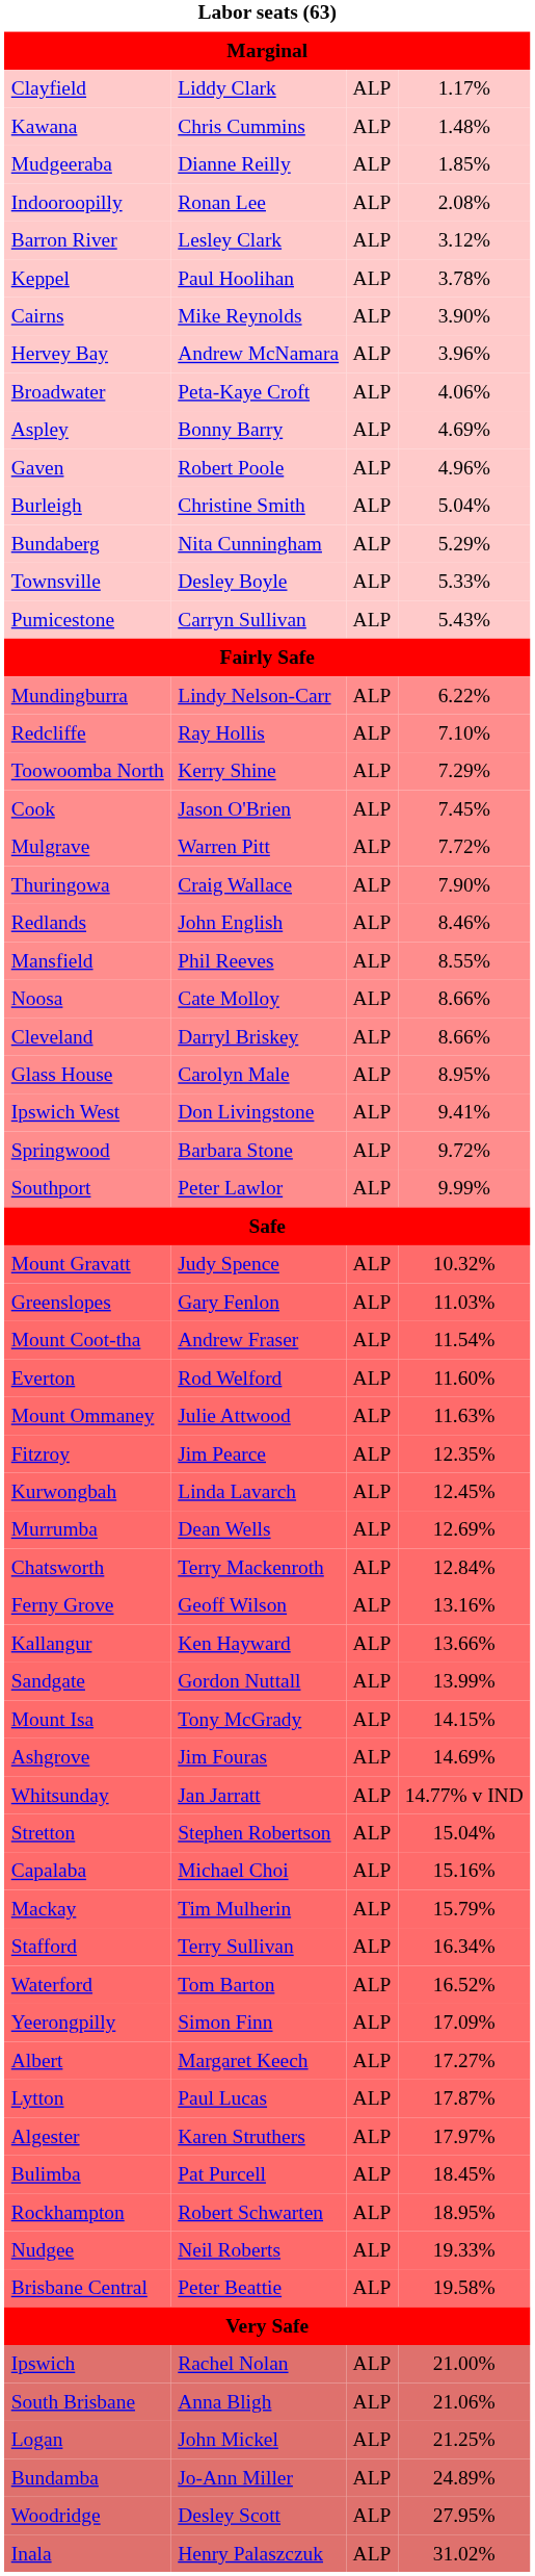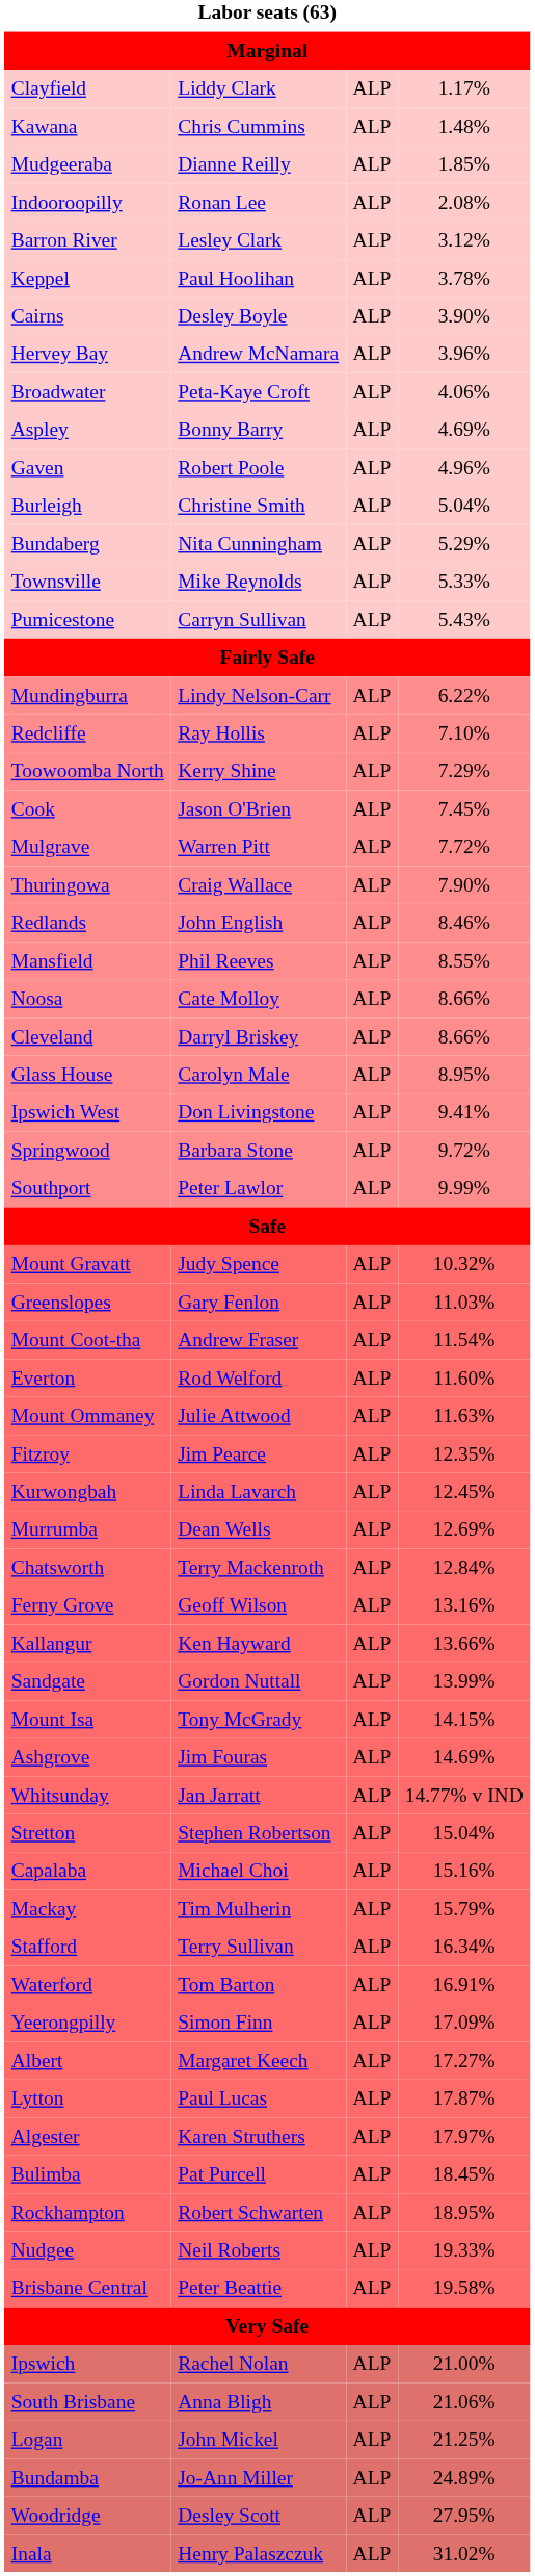 <table class="toccolours" cellpadding="5" cellspacing="0" style="float:left; margin-right:.5em; margin-top:.4em; font-size:90%;">
 <tr>
 <td COLSPAN=4 align="center"><strong>Labor seats (63)</strong></td>
 </tr>
 <tr>
 <td COLSPAN=4 align="center" bgcolor="red"><span><strong>Marginal</strong></span></td>
 </tr>
 <tr>
 <td align="left" bgcolor="FFCACA"><a href='#'>Clayfield</a></td>
 <td align="left" bgcolor="FFCACA"><a href='#'>Liddy Clark</a></td>
 <td align="left" bgcolor="FFCACA">ALP</td>
 <td align="center" bgcolor="FFCACA">1.17%</td>
 </tr>
 <tr>
 <td align="left" bgcolor="FFCACA"><a href='#'>Kawana</a></td>
 <td align="left" bgcolor="FFCACA"><a href='#'>Chris Cummins</a></td>
 <td align="left" bgcolor="FFCACA">ALP</td>
 <td align="center" bgcolor="FFCACA">1.48%</td>
 </tr>
 <tr>
 <td align="left" bgcolor="FFCACA"><a href='#'>Mudgeeraba</a></td>
 <td align="left" bgcolor="FFCACA"><a href='#'>Dianne Reilly</a></td>
 <td align="left" bgcolor="FFCACA">ALP</td>
 <td align="center" bgcolor="FFCACA">1.85%</td>
 </tr>
 <tr>
 <td align="left" bgcolor="FFCACA"><a href='#'>Indooroopilly</a></td>
 <td align="left" bgcolor="FFCACA"><a href='#'>Ronan Lee</a></td>
 <td align="left" bgcolor="FFCACA">ALP</td>
 <td align="center" bgcolor="FFCACA">2.08%</td>
 </tr>
 <tr>
 <td align="left" bgcolor="FFCACA"><a href='#'>Barron River</a></td>
 <td align="left" bgcolor="FFCACA"><a href='#'>Lesley Clark</a></td>
 <td align="left" bgcolor="FFCACA">ALP</td>
 <td align="center" bgcolor="FFCACA">3.12%</td>
 </tr>
 <tr>
 <td align="left" bgcolor="FFCACA"><a href='#'>Keppel</a></td>
 <td align="left" bgcolor="FFCACA"><a href='#'>Paul Hoolihan</a></td>
 <td align="left" bgcolor="FFCACA">ALP</td>
 <td align="center" bgcolor="FFCACA">3.78%</td>
 </tr>
 <tr>
 <td align="left" bgcolor="FFCACA"><a href='#'>Cairns</a></td>
-<td align="left" bgcolor="FFCACA"><a href='#'>Mike Reynolds</a></td>
+<td align="left" bgcolor="FFCACA"><a href='#'>Desley Boyle</a></td>
 <td align="left" bgcolor="FFCACA">ALP</td>
 <td align="center" bgcolor="FFCACA">3.90%</td>
 </tr>
 <tr>
 <td align="left" bgcolor="FFCACA"><a href='#'>Hervey Bay</a></td>
 <td align="left" bgcolor="FFCACA"><a href='#'>Andrew McNamara</a></td>
 <td align="left" bgcolor="FFCACA">ALP</td>
 <td align="center" bgcolor="FFCACA">3.96%</td>
 </tr>
 <tr>
 <td align="left" bgcolor="FFCACA"><a href='#'>Broadwater</a></td>
 <td align="left" bgcolor="FFCACA"><a href='#'>Peta-Kaye Croft</a></td>
 <td align="left" bgcolor="FFCACA">ALP</td>
 <td align="center" bgcolor="FFCACA">4.06%</td>
 </tr>
 <tr>
 <td align="left" bgcolor="FFCACA"><a href='#'>Aspley</a></td>
 <td align="left" bgcolor="FFCACA"><a href='#'>Bonny Barry</a></td>
 <td align="left" bgcolor="FFCACA">ALP</td>
 <td align="center" bgcolor="FFCACA">4.69%</td>
 </tr>
 <tr>
 <td align="left" bgcolor="FFCACA"><a href='#'>Gaven</a></td>
 <td align="left" bgcolor="FFCACA"><a href='#'>Robert Poole</a></td>
 <td align="left" bgcolor="FFCACA">ALP</td>
 <td align="center" bgcolor="FFCACA">4.96%</td>
 </tr>
 <tr>
 <td align="left" bgcolor="FFCACA"><a href='#'>Burleigh</a></td>
 <td align="left" bgcolor="FFCACA"><a href='#'>Christine Smith</a></td>
 <td align="left" bgcolor="FFCACA">ALP</td>
 <td align="center" bgcolor="FFCACA">5.04%</td>
 </tr>
 <tr>
 <td align="left" bgcolor="FFCACA"><a href='#'>Bundaberg</a></td>
 <td align="left" bgcolor="FFCACA"><a href='#'>Nita Cunningham</a></td>
 <td align="left" bgcolor="FFCACA">ALP</td>
 <td align="center" bgcolor="FFCACA">5.29%</td>
 </tr>
 <tr>
 <td align="left" bgcolor="FFCACA"><a href='#'>Townsville</a></td>
-<td align="left" bgcolor="FFCACA"><a href='#'>Desley Boyle</a></td>
+<td align="left" bgcolor="FFCACA"><a href='#'>Mike Reynolds</a></td>
 <td align="left" bgcolor="FFCACA">ALP</td>
 <td align="center" bgcolor="FFCACA">5.33%</td>
 </tr>
 <tr>
 <td align="left" bgcolor="FFCACA"><a href='#'>Pumicestone</a></td>
 <td align="left" bgcolor="FFCACA"><a href='#'>Carryn Sullivan</a></td>
 <td align="left" bgcolor="FFCACA">ALP</td>
 <td align="center" bgcolor="FFCACA">5.43%</td>
 </tr>
 <tr>
 <td COLSPAN=4 align="center" bgcolor="red"><span><strong>Fairly Safe</strong></span></td>
 </tr>
 <tr>
 <td align="left" bgcolor="FF8D8D"><a href='#'>Mundingburra</a></td>
 <td align="left" bgcolor="FF8D8D"><a href='#'>Lindy Nelson-Carr</a></td>
 <td align="left" bgcolor="FF8D8D">ALP</td>
 <td align="center" bgcolor="FF8D8D">6.22%</td>
 </tr>
 <tr>
 <td align="left" bgcolor="FF8D8D"><a href='#'>Redcliffe</a></td>
 <td align="left" bgcolor="FF8D8D"><a href='#'>Ray Hollis</a></td>
 <td align="left" bgcolor="FF8D8D">ALP</td>
 <td align="center" bgcolor="FF8D8D">7.10%</td>
 </tr>
 <tr>
 <td align="left" bgcolor="FF8D8D"><a href='#'>Toowoomba North</a></td>
 <td align="left" bgcolor="FF8D8D"><a href='#'>Kerry Shine</a></td>
 <td align="left" bgcolor="FF8D8D">ALP</td>
 <td align="center" bgcolor="FF8D8D">7.29%</td>
 </tr>
 <tr>
 <td align="left" bgcolor="FF8D8D"><a href='#'>Cook</a></td>
 <td align="left" bgcolor="FF8D8D"><a href='#'>Jason O'Brien</a></td>
 <td align="left" bgcolor="FF8D8D">ALP</td>
 <td align="center" bgcolor="FF8D8D">7.45%</td>
 </tr>
 <tr>
 <td align="left" bgcolor="FF8D8D"><a href='#'>Mulgrave</a></td>
 <td align="left" bgcolor="FF8D8D"><a href='#'>Warren Pitt</a></td>
 <td align="left" bgcolor="FF8D8D">ALP</td>
 <td align="center" bgcolor="FF8D8D">7.72%</td>
 </tr>
 <tr>
 <td align="left" bgcolor="FF8D8D"><a href='#'>Thuringowa</a></td>
 <td align="left" bgcolor="FF8D8D"><a href='#'>Craig Wallace</a></td>
 <td align="left" bgcolor="FF8D8D">ALP</td>
 <td align="center" bgcolor="FF8D8D">7.90%</td>
 </tr>
 <tr>
 <td align="left" bgcolor="FF8D8D"><a href='#'>Redlands</a></td>
 <td align="left" bgcolor="FF8D8D"><a href='#'>John English</a></td>
 <td align="left" bgcolor="FF8D8D">ALP</td>
 <td align="center" bgcolor="FF8D8D">8.46%</td>
 </tr>
 <tr>
 <td align="left" bgcolor="FF8D8D"><a href='#'>Mansfield</a></td>
 <td align="left" bgcolor="FF8D8D"><a href='#'>Phil Reeves</a></td>
 <td align="left" bgcolor="FF8D8D">ALP</td>
 <td align="center" bgcolor="FF8D8D">8.55%</td>
 </tr>
 <tr>
 <td align="left" bgcolor="FF8D8D"><a href='#'>Noosa</a></td>
 <td align="left" bgcolor="FF8D8D"><a href='#'>Cate Molloy</a></td>
 <td align="left" bgcolor="FF8D8D">ALP</td>
 <td align="center" bgcolor="FF8D8D">8.66%</td>
 </tr>
 <tr>
 <td align="left" bgcolor="FF8D8D"><a href='#'>Cleveland</a></td>
 <td align="left" bgcolor="FF8D8D"><a href='#'>Darryl Briskey</a></td>
 <td align="left" bgcolor="FF8D8D">ALP</td>
 <td align="center" bgcolor="FF8D8D">8.66%</td>
 </tr>
 <tr>
 <td align="left" bgcolor="FF8D8D"><a href='#'>Glass House</a></td>
 <td align="left" bgcolor="FF8D8D"><a href='#'>Carolyn Male</a></td>
 <td align="left" bgcolor="FF8D8D">ALP</td>
 <td align="center" bgcolor="FF8D8D">8.95%</td>
 </tr>
 <tr>
 <td align="left" bgcolor="FF8D8D"><a href='#'>Ipswich West</a></td>
 <td align="left" bgcolor="FF8D8D"><a href='#'>Don Livingstone</a></td>
 <td align="left" bgcolor="FF8D8D">ALP</td>
 <td align="center" bgcolor="FF8D8D">9.41%</td>
 </tr>
 <tr>
 <td align="left" bgcolor="FF8D8D"><a href='#'>Springwood</a></td>
 <td align="left" bgcolor="FF8D8D"><a href='#'>Barbara Stone</a></td>
 <td align="left" bgcolor="FF8D8D">ALP</td>
 <td align="center" bgcolor="FF8D8D">9.72%</td>
 </tr>
 <tr>
 <td align="left" bgcolor="FF8D8D"><a href='#'>Southport</a></td>
 <td align="left" bgcolor="FF8D8D"><a href='#'>Peter Lawlor</a></td>
 <td align="left" bgcolor="FF8D8D">ALP</td>
 <td align="center" bgcolor="FF8D8D">9.99%</td>
 </tr>
 <tr>
 <td COLSPAN=4 align="center" bgcolor="red"><span><strong>Safe</strong></span></td>
 </tr>
 <tr>
 <td align="left" bgcolor="FF6B6B"><a href='#'>Mount Gravatt</a></td>
 <td align="left" bgcolor="FF6B6B"><a href='#'>Judy Spence</a></td>
 <td align="left" bgcolor="FF6B6B">ALP</td>
 <td align="center" bgcolor="FF6B6B">10.32%</td>
 </tr>
 <tr>
 <td align="left" bgcolor="FF6B6B"><a href='#'>Greenslopes</a></td>
 <td align="left" bgcolor="FF6B6B"><a href='#'>Gary Fenlon</a></td>
 <td align="left" bgcolor="FF6B6B">ALP</td>
 <td align="center" bgcolor="FF6B6B">11.03%</td>
 </tr>
 <tr>
 <td align="left" bgcolor="FF6B6B"><a href='#'>Mount Coot-tha</a></td>
 <td align="left" bgcolor="FF6B6B"><a href='#'>Andrew Fraser</a></td>
 <td align="left" bgcolor="FF6B6B">ALP</td>
 <td align="center" bgcolor="FF6B6B">11.54%</td>
 </tr>
 <tr>
 <td align="left" bgcolor="FF6B6B"><a href='#'>Everton</a></td>
 <td align="left" bgcolor="FF6B6B"><a href='#'>Rod Welford</a></td>
 <td align="left" bgcolor="FF6B6B">ALP</td>
 <td align="center" bgcolor="FF6B6B">11.60%</td>
 </tr>
 <tr>
 <td align="left" bgcolor="FF6B6B"><a href='#'>Mount Ommaney</a></td>
 <td align="left" bgcolor="FF6B6B"><a href='#'>Julie Attwood</a></td>
 <td align="left" bgcolor="FF6B6B">ALP</td>
 <td align="center" bgcolor="FF6B6B">11.63%</td>
 </tr>
 <tr>
 <td align="left" bgcolor="FF6B6B"><a href='#'>Fitzroy</a></td>
 <td align="left" bgcolor="FF6B6B"><a href='#'>Jim Pearce</a></td>
 <td align="left" bgcolor="FF6B6B">ALP</td>
 <td align="center" bgcolor="FF6B6B">12.35%</td>
 </tr>
 <tr>
 <td align="left" bgcolor="FF6B6B"><a href='#'>Kurwongbah</a></td>
 <td align="left" bgcolor="FF6B6B"><a href='#'>Linda Lavarch</a></td>
 <td align="left" bgcolor="FF6B6B">ALP</td>
 <td align="center" bgcolor="FF6B6B">12.45%</td>
 </tr>
 <tr>
 <td align="left" bgcolor="FF6B6B"><a href='#'>Murrumba</a></td>
 <td align="left" bgcolor="FF6B6B"><a href='#'>Dean Wells</a></td>
 <td align="left" bgcolor="FF6B6B">ALP</td>
 <td align="center" bgcolor="FF6B6B">12.69%</td>
 </tr>
 <tr>
 <td align="left" bgcolor="FF6B6B"><a href='#'>Chatsworth</a></td>
 <td align="left" bgcolor="FF6B6B"><a href='#'>Terry Mackenroth</a></td>
 <td align="left" bgcolor="FF6B6B">ALP</td>
 <td align="center" bgcolor="FF6B6B">12.84%</td>
 </tr>
 <tr>
 <td align="left" bgcolor="FF6B6B"><a href='#'>Ferny Grove</a></td>
 <td align="left" bgcolor="FF6B6B"><a href='#'>Geoff Wilson</a></td>
 <td align="left" bgcolor="FF6B6B">ALP</td>
 <td align="center" bgcolor="FF6B6B">13.16%</td>
 </tr>
 <tr>
 <td align="left" bgcolor="FF6B6B"><a href='#'>Kallangur</a></td>
 <td align="left" bgcolor="FF6B6B"><a href='#'>Ken Hayward</a></td>
 <td align="left" bgcolor="FF6B6B">ALP</td>
 <td align="center" bgcolor="FF6B6B">13.66%</td>
 </tr>
 <tr>
 <td align="left" bgcolor="FF6B6B"><a href='#'>Sandgate</a></td>
 <td align="left" bgcolor="FF6B6B"><a href='#'>Gordon Nuttall</a></td>
 <td align="left" bgcolor="FF6B6B">ALP</td>
 <td align="center" bgcolor="FF6B6B">13.99%</td>
 </tr>
 <tr>
 <td align="left" bgcolor="FF6B6B"><a href='#'>Mount Isa</a></td>
 <td align="left" bgcolor="FF6B6B"><a href='#'>Tony McGrady</a></td>
 <td align="left" bgcolor="FF6B6B">ALP</td>
 <td align="center" bgcolor="FF6B6B">14.15%</td>
 </tr>
 <tr>
 <td align="left" bgcolor="FF6B6B"><a href='#'>Ashgrove</a></td>
 <td align="left" bgcolor="FF6B6B"><a href='#'>Jim Fouras</a></td>
 <td align="left" bgcolor="FF6B6B">ALP</td>
 <td align="center" bgcolor="FF6B6B">14.69%</td>
 </tr>
 <tr>
 <td align="left" bgcolor="FF6B6B"><a href='#'>Whitsunday</a></td>
 <td align="left" bgcolor="FF6B6B"><a href='#'>Jan Jarratt</a></td>
 <td align="left" bgcolor="FF6B6B">ALP</td>
 <td align="center" bgcolor="FF6B6B">14.77% v IND</td>
 </tr>
 <tr>
 <td align="left" bgcolor="FF6B6B"><a href='#'>Stretton</a></td>
 <td align="left" bgcolor="FF6B6B"><a href='#'>Stephen Robertson</a></td>
 <td align="left" bgcolor="FF6B6B">ALP</td>
 <td align="center" bgcolor="FF6B6B">15.04%</td>
 </tr>
 <tr>
 <td align="left" bgcolor="FF6B6B"><a href='#'>Capalaba</a></td>
 <td align="left" bgcolor="FF6B6B"><a href='#'>Michael Choi</a></td>
 <td align="left" bgcolor="FF6B6B">ALP</td>
 <td align="center" bgcolor="FF6B6B">15.16%</td>
 </tr>
 <tr>
 <td align="left" bgcolor="FF6B6B"><a href='#'>Mackay</a></td>
 <td align="left" bgcolor="FF6B6B"><a href='#'>Tim Mulherin</a></td>
 <td align="left" bgcolor="FF6B6B">ALP</td>
 <td align="center" bgcolor="FF6B6B">15.79%</td>
 </tr>
 <tr>
 <td align="left" bgcolor="FF6B6B"><a href='#'>Stafford</a></td>
 <td align="left" bgcolor="FF6B6B"><a href='#'>Terry Sullivan</a></td>
 <td align="left" bgcolor="FF6B6B">ALP</td>
 <td align="center" bgcolor="FF6B6B">16.34%</td>
 </tr>
 <tr>
 <td align="left" bgcolor="FF6B6B"><a href='#'>Waterford</a></td>
 <td align="left" bgcolor="FF6B6B"><a href='#'>Tom Barton</a></td>
 <td align="left" bgcolor="FF6B6B">ALP</td>
-<td align="center" bgcolor="FF6B6B">16.52%</td>
+<td align="center" bgcolor="FF6B6B">16.91%</td>
 </tr>
 <tr>
 <td align="left" bgcolor="FF6B6B"><a href='#'>Yeerongpilly</a></td>
 <td align="left" bgcolor="FF6B6B"><a href='#'>Simon Finn</a></td>
 <td align="left" bgcolor="FF6B6B">ALP</td>
 <td align="center" bgcolor="FF6B6B">17.09%</td>
 </tr>
 <tr>
 <td align="left" bgcolor="FF6B6B"><a href='#'>Albert</a></td>
 <td align="left" bgcolor="FF6B6B"><a href='#'>Margaret Keech</a></td>
 <td align="left" bgcolor="FF6B6B">ALP</td>
 <td align="center" bgcolor="FF6B6B">17.27%</td>
 </tr>
 <tr>
 <td align="left" bgcolor="FF6B6B"><a href='#'>Lytton</a></td>
 <td align="left" bgcolor="FF6B6B"><a href='#'>Paul Lucas</a></td>
 <td align="left" bgcolor="FF6B6B">ALP</td>
 <td align="center" bgcolor="FF6B6B">17.87%</td>
 </tr>
 <tr>
 <td align="left" bgcolor="FF6B6B"><a href='#'>Algester</a></td>
 <td align="left" bgcolor="FF6B6B"><a href='#'>Karen Struthers</a></td>
 <td align="left" bgcolor="FF6B6B">ALP</td>
 <td align="center" bgcolor="FF6B6B">17.97%</td>
 </tr>
 <tr>
 <td align="left" bgcolor="FF6B6B"><a href='#'>Bulimba</a></td>
 <td align="left" bgcolor="FF6B6B"><a href='#'>Pat Purcell</a></td>
 <td align="left" bgcolor="FF6B6B">ALP</td>
 <td align="center" bgcolor="FF6B6B">18.45%</td>
 </tr>
 <tr>
 <td align="left" bgcolor="FF6B6B"><a href='#'>Rockhampton</a></td>
 <td align="left" bgcolor="FF6B6B"><a href='#'>Robert Schwarten</a></td>
 <td align="left" bgcolor="FF6B6B">ALP</td>
 <td align="center" bgcolor="FF6B6B">18.95%</td>
 </tr>
 <tr>
 <td align="left" bgcolor="FF6B6B"><a href='#'>Nudgee</a></td>
 <td align="left" bgcolor="FF6B6B"><a href='#'>Neil Roberts</a></td>
 <td align="left" bgcolor="FF6B6B">ALP</td>
 <td align="center" bgcolor="FF6B6B">19.33%</td>
 </tr>
 <tr>
 <td align="left" bgcolor="FF6B6B"><a href='#'>Brisbane Central</a></td>
 <td align="left" bgcolor="FF6B6B"><a href='#'>Peter Beattie</a></td>
 <td align="left" bgcolor="FF6B6B">ALP</td>
 <td align="center" bgcolor="FF6B6B">19.58%</td>
 </tr>
 <tr>
 <td COLSPAN=4 align="center" bgcolor="red"><span><strong>Very Safe</strong></span></td>
 </tr>
 <tr>
 <td align="left" bgcolor="DF716D"><a href='#'>Ipswich</a></td>
 <td align="left" bgcolor="DF716D"><a href='#'>Rachel Nolan</a></td>
 <td align="left" bgcolor="DF716D">ALP</td>
 <td align="center" bgcolor="DF716D">21.00%</td>
 </tr>
 <tr>
 <td align="left" bgcolor="DF716D"><a href='#'>South Brisbane</a></td>
 <td align="left" bgcolor="DF716D"><a href='#'>Anna Bligh</a></td>
 <td align="left" bgcolor="DF716D">ALP</td>
 <td align="center" bgcolor="DF716D">21.06%</td>
 </tr>
 <tr>
 <td align="left" bgcolor="DF716D"><a href='#'>Logan</a></td>
 <td align="left" bgcolor="DF716D"><a href='#'>John Mickel</a></td>
 <td align="left" bgcolor="DF716D">ALP</td>
 <td align="center" bgcolor="DF716D">21.25%</td>
 </tr>
 <tr>
 <td align="left" bgcolor="DF716D"><a href='#'>Bundamba</a></td>
 <td align="left" bgcolor="DF716D"><a href='#'>Jo-Ann Miller</a></td>
 <td align="left" bgcolor="DF716D">ALP</td>
 <td align="center" bgcolor="DF716D">24.89%</td>
 </tr>
 <tr>
 <td align="left" bgcolor="DF716D"><a href='#'>Woodridge</a></td>
 <td align="left" bgcolor="DF716D"><a href='#'>Desley Scott</a></td>
 <td align="left" bgcolor="DF716D">ALP</td>
 <td align="center" bgcolor="DF716D">27.95%</td>
 </tr>
 <tr>
 <td align="left" bgcolor="DF716D"><a href='#'>Inala</a></td>
 <td align="left" bgcolor="DF716D"><a href='#'>Henry Palaszczuk</a></td>
 <td align="left" bgcolor="DF716D">ALP</td>
 <td align="center" bgcolor="DF716D">31.02%</td>
 </tr>
 <tr>
 </tr>
 </table>
